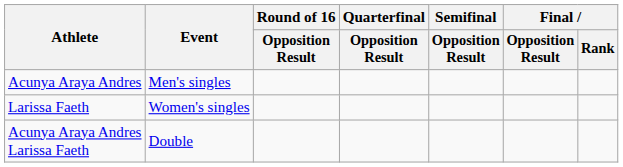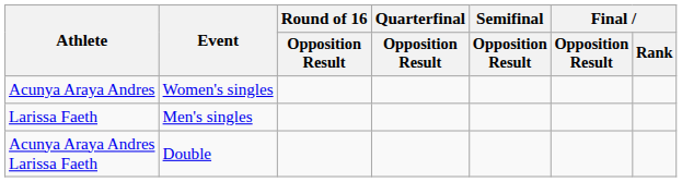 <table class=wikitable style=font-size:90%;text-align:center>
 <tr>
 <th rowspan=2>Athlete</th>
 <th rowspan=2>Event</th>
 <th>Round of 16</th>
 <th>Quarterfinal</th>
 <th>Semifinal</th>
 <th colspan=2>Final / </th>
 </tr>
 <tr style=font-size:95%>
 <th>Opposition<br>Result</th>
 <th>Opposition<br>Result</th>
 <th>Opposition<br>Result</th>
 <th>Opposition<br>Result</th>
 <th>Rank</th>
 </tr>
 <tr>
 <td align=left><a href='#'>Acunya Araya Andres</a></td>
-<td align=left><a href='#'>Men's singles</a></td>
+<td align=left><a href='#'>Women's singles</a></td>
 <td></td>
 <td></td>
 <td></td>
 <td></td>
 <td></td>
 </tr>
 <tr>
 <td align=left><a href='#'>Larissa Faeth</a></td>
-<td align=left><a href='#'>Women's singles</a></td>
+<td align=left><a href='#'>Men's singles</a></td>
 <td></td>
 <td></td>
 <td></td>
 <td></td>
 <td></td>
 </tr>
 <tr>
 <td align=left><a href='#'>Acunya Araya Andres</a><br><a href='#'>Larissa Faeth</a></td>
 <td align=left><a href='#'>Double</a></td>
 <td></td>
 <td></td>
 <td></td>
 <td></td>
 <td></td>
 </tr>
 </table>
